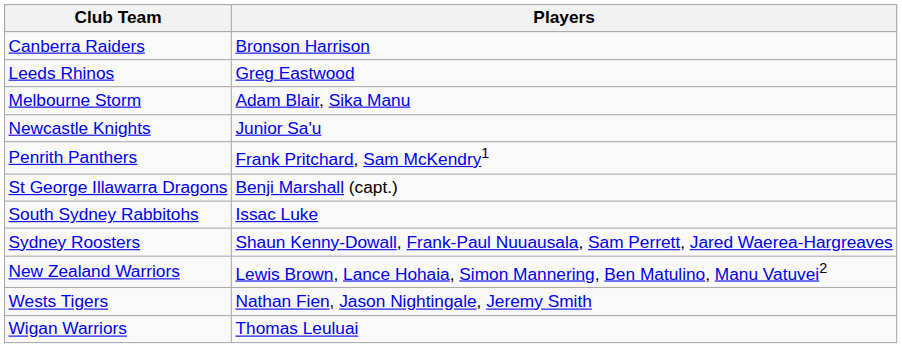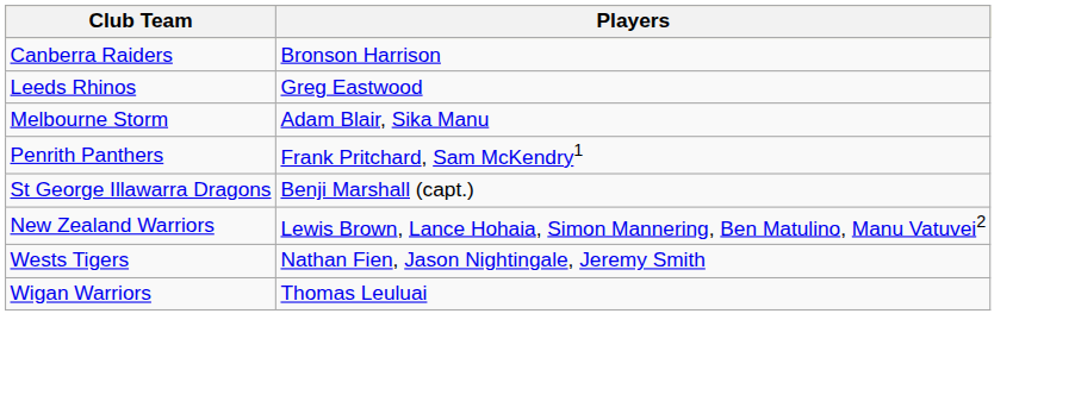 <table class="wikitable">
 <tr style="background:#bdb76b;">
 <th>Club Team</th>
 <th>Players</th>
 </tr>
 <tr>
 <td> <a href='#'>Canberra Raiders</a></td>
 <td><a href='#'>Bronson Harrison</a></td>
 </tr>
 <tr>
 <td> <a href='#'>Leeds Rhinos</a></td>
 <td><a href='#'>Greg Eastwood</a></td>
 </tr>
 <tr>
 <td> <a href='#'>Melbourne Storm</a></td>
 <td><a href='#'>Adam Blair</a>, <a href='#'>Sika Manu</a></td>
 </tr>
 <tr>
-<td> <a href='#'>Newcastle Knights</a></td>
-<td><a href='#'>Junior Sa'u</a></td>
-</tr>
-<tr>
 <td> <a href='#'>Penrith Panthers</a></td>
 <td><a href='#'>Frank Pritchard</a>, <a href='#'>Sam McKendry</a><sup>1</sup></td>
 </tr>
 <tr>
 <td> <a href='#'>St George Illawarra Dragons</a></td>
 <td><a href='#'>Benji Marshall</a> (capt.)</td>
-</tr>
-<tr>
-<td> <a href='#'>South Sydney Rabbitohs</a></td>
-<td><a href='#'>Issac Luke</a></td>
-</tr>
-<tr>
-<td> <a href='#'>Sydney Roosters</a></td>
-<td><a href='#'>Shaun Kenny-Dowall</a>, <a href='#'>Frank-Paul Nuuausala</a>, <a href='#'>Sam Perrett</a>, <a href='#'>Jared Waerea-Hargreaves</a></td>
 </tr>
 <tr>
 <td> <a href='#'>New Zealand Warriors</a></td>
 <td><a href='#'>Lewis Brown</a>, <a href='#'>Lance Hohaia</a>, <a href='#'>Simon Mannering</a>, <a href='#'>Ben Matulino</a>, <a href='#'>Manu Vatuvei</a><sup>2</sup></td>
 </tr>
 <tr>
 <td> <a href='#'>Wests Tigers</a></td>
 <td><a href='#'>Nathan Fien</a>, <a href='#'>Jason Nightingale</a>, <a href='#'>Jeremy Smith</a></td>
 </tr>
 <tr>
 <td> <a href='#'>Wigan Warriors</a></td>
 <td><a href='#'>Thomas Leuluai</a></td>
 </tr>
 </table>
